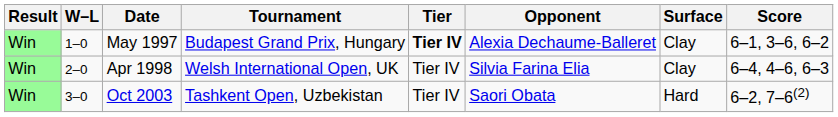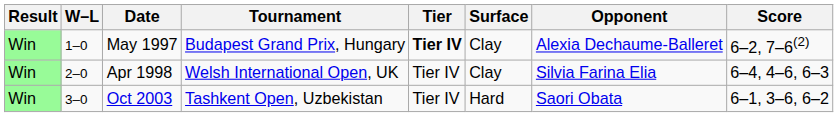 <table class="wikitable sortable">
 <tr>
 <th>Result</th>
 <th class=unsortable>W–L</th>
 <th>Date</th>
 <th>Tournament</th>
 <th>Tier</th>
+<th>Surface</th>
 <th>Opponent</th>
-<th>Surface</th>
 <th class=unsortable>Score</th>
 </tr>
 <tr>
 <td bgcolor="#98fb98">Win</td>
 <td><small>1–0</small></td>
 <td>May 1997</td>
 <td><a href='#'>Budapest Grand Prix</a>, Hungary</td>
 <td><strong>Tier IV</strong></td>
+<td>Clay</td>
 <td> <a href='#'>Alexia Dechaume-Balleret</a></td>
-<td>Clay</td>
-<td>6–1, 3–6, 6–2</td>
+<td>6–2, 7–6<sup>(2)</sup></td>
 </tr>
 <tr>
 <td bgcolor="#98fb98">Win</td>
 <td><small>2–0</small></td>
 <td>Apr 1998</td>
 <td><a href='#'>Welsh International Open</a>, UK</td>
 <td>Tier IV</td>
+<td>Clay</td>
 <td> <a href='#'>Silvia Farina Elia</a></td>
-<td>Clay</td>
 <td>6–4, 4–6, 6–3</td>
 </tr>
 <tr>
 <td bgcolor="#98fb98">Win</td>
 <td><small>3–0</small></td>
 <td><a href='#'>Oct 2003</a></td>
 <td><a href='#'>Tashkent Open</a>, Uzbekistan</td>
 <td>Tier IV</td>
+<td>Hard</td>
 <td> <a href='#'>Saori Obata</a></td>
-<td>Hard</td>
-<td>6–2, 7–6<sup>(2)</sup></td>
+<td>6–1, 3–6, 6–2</td>
 </tr>
 </table>
